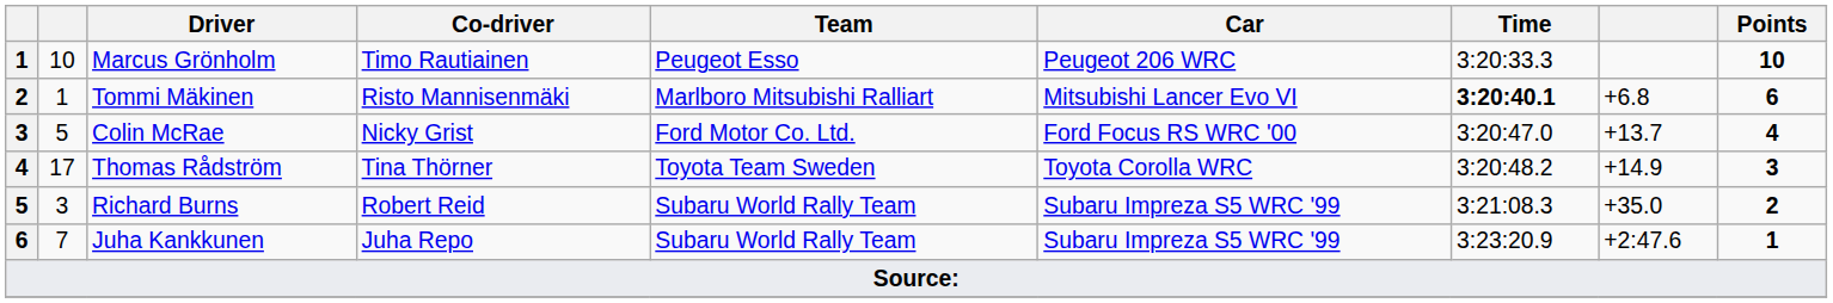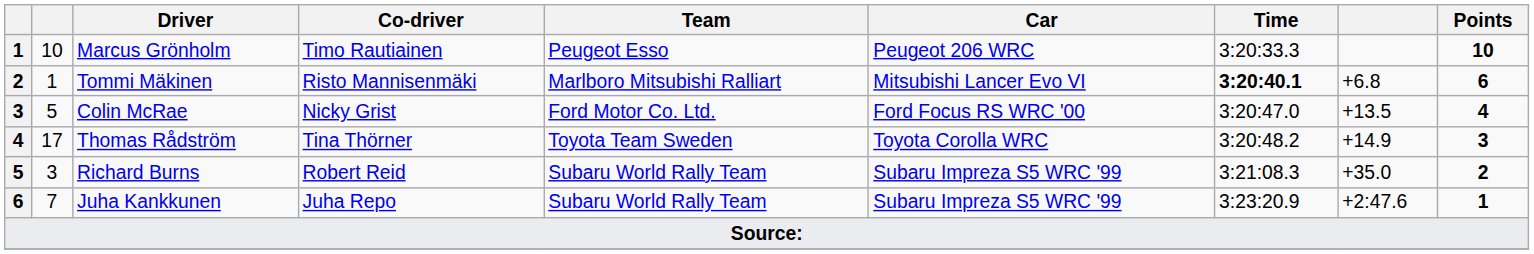 <table class="wikitable" width=85% style="font-size: 85%;">
 <tr>
 <th></th>
 <th></th>
 <th>Driver</th>
 <th>Co-driver</th>
 <th>Team</th>
 <th>Car</th>
 <th>Time</th>
 <th></th>
 <th>Points</th>
 </tr>
 <tr>
 <th>1</th>
 <td align="center">10</td>
 <td> <a href='#'>Marcus Grönholm</a></td>
 <td> <a href='#'>Timo Rautiainen</a></td>
 <td> <a href='#'>Peugeot Esso</a></td>
 <td><a href='#'>Peugeot 206 WRC</a></td>
 <td>3:20:33.3</td>
 <td></td>
 <td align="center"><strong>10</strong></td>
 </tr>
 <tr>
 <th>2</th>
 <td align="center">1</td>
 <td> <a href='#'>Tommi Mäkinen</a></td>
 <td> <a href='#'>Risto Mannisenmäki</a></td>
 <td> <a href='#'>Marlboro Mitsubishi Ralliart</a></td>
 <td><a href='#'>Mitsubishi Lancer Evo VI</a></td>
 <td><strong>3:20:40.1</strong></td>
 <td>+6.8</td>
 <td align="center"><strong>6</strong></td>
 </tr>
 <tr>
 <th>3</th>
 <td align="center">5</td>
 <td> <a href='#'>Colin McRae</a></td>
 <td> <a href='#'>Nicky Grist</a></td>
 <td> <a href='#'>Ford Motor Co. Ltd.</a></td>
 <td><a href='#'>Ford Focus RS WRC '00</a></td>
 <td>3:20:47.0</td>
-<td>+13.7</td>
+<td>+13.5</td>
 <td align="center"><strong>4</strong></td>
 </tr>
 <tr>
 <th>4</th>
 <td align="center">17</td>
 <td> <a href='#'>Thomas Rådström</a></td>
 <td> <a href='#'>Tina Thörner</a></td>
 <td> <a href='#'>Toyota Team Sweden</a></td>
 <td><a href='#'>Toyota Corolla WRC</a></td>
 <td>3:20:48.2</td>
 <td>+14.9</td>
 <td align="center"><strong>3</strong></td>
 </tr>
 <tr>
 <th>5</th>
 <td align="center">3</td>
 <td> <a href='#'>Richard Burns</a></td>
 <td> <a href='#'>Robert Reid</a></td>
 <td> <a href='#'>Subaru World Rally Team</a></td>
 <td><a href='#'>Subaru Impreza S5 WRC '99</a></td>
 <td>3:21:08.3</td>
 <td>+35.0</td>
 <td align="center"><strong>2</strong></td>
 </tr>
 <tr>
 <th>6</th>
 <td align="center">7</td>
 <td> <a href='#'>Juha Kankkunen</a></td>
 <td> <a href='#'>Juha Repo</a></td>
 <td> <a href='#'>Subaru World Rally Team</a></td>
 <td><a href='#'>Subaru Impreza S5 WRC '99</a></td>
 <td>3:23:20.9</td>
 <td>+2:47.6</td>
 <td align="center"><strong>1</strong></td>
 </tr>
 <tr>
 <td style="background-color:#EAECF0; text-align:center" colspan="9"><strong>Source:</strong></td>
 </tr>
 <tr>
 </tr>
 </table>
